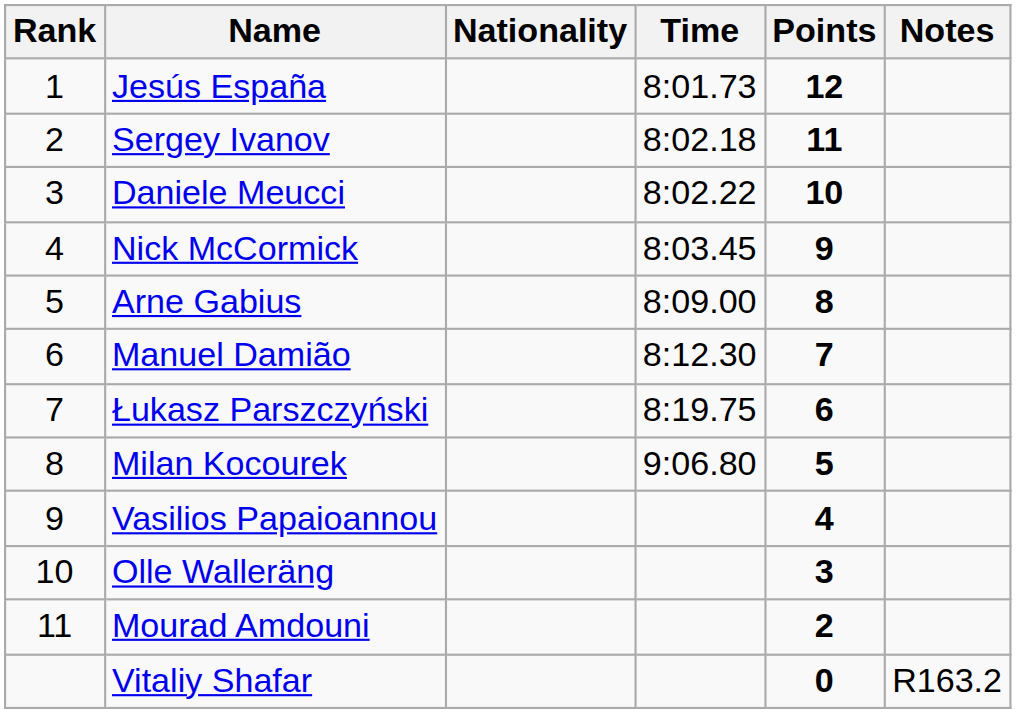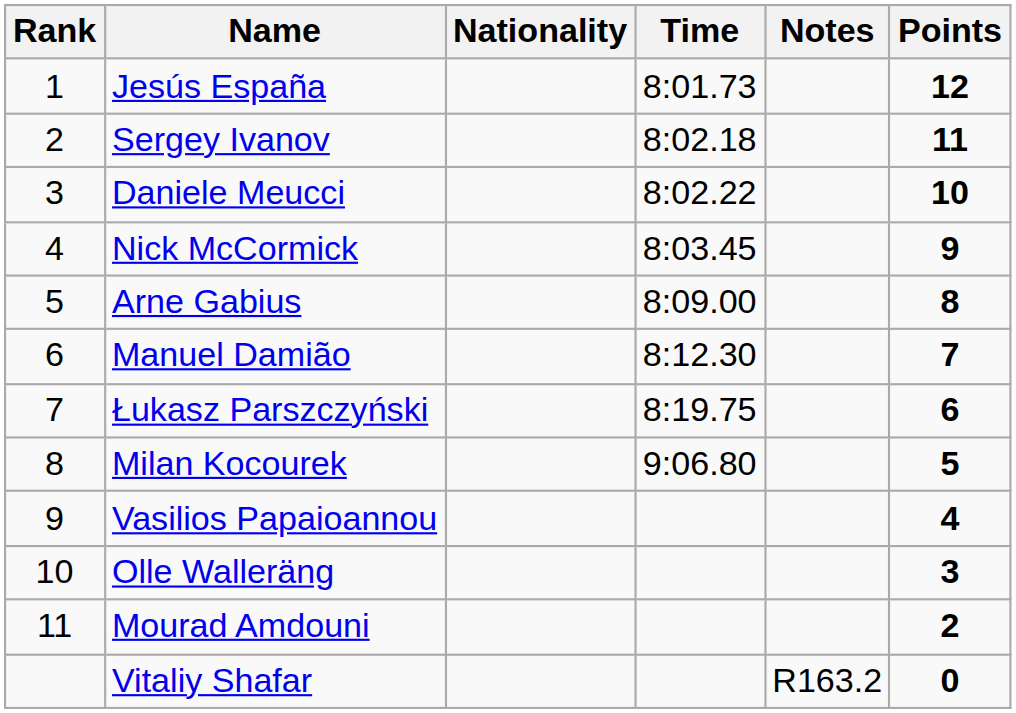 <table class="wikitable sortable" style="text-align:center">
 <tr>
 <th>Rank</th>
 <th>Name</th>
 <th>Nationality</th>
 <th>Time</th>
+<th>Notes</th>
 <th>Points</th>
-<th>Notes</th>
 </tr>
 <tr>
 <td>1</td>
 <td align=left><a href='#'>Jesús España</a></td>
 <td align=left></td>
 <td>8:01.73</td>
+<td></td>
 <td><strong>12</strong></td>
-<td></td>
 </tr>
 <tr>
 <td>2</td>
 <td align=left><a href='#'>Sergey Ivanov</a></td>
 <td align=left></td>
 <td>8:02.18</td>
+<td></td>
 <td><strong>11</strong></td>
-<td></td>
 </tr>
 <tr>
 <td>3</td>
 <td align=left><a href='#'>Daniele Meucci</a></td>
 <td align=left></td>
 <td>8:02.22</td>
+<td></td>
 <td><strong>10</strong></td>
-<td></td>
 </tr>
 <tr>
 <td>4</td>
 <td align=left><a href='#'>Nick McCormick</a></td>
 <td align=left></td>
 <td>8:03.45</td>
+<td></td>
 <td><strong>9</strong></td>
-<td></td>
 </tr>
 <tr>
 <td>5</td>
 <td align=left><a href='#'>Arne Gabius</a></td>
 <td align=left></td>
 <td>8:09.00</td>
+<td></td>
 <td><strong>8</strong></td>
-<td></td>
 </tr>
 <tr>
 <td>6</td>
 <td align=left><a href='#'>Manuel Damião</a></td>
 <td align=left></td>
 <td>8:12.30</td>
+<td></td>
 <td><strong>7</strong></td>
-<td></td>
 </tr>
 <tr>
 <td>7</td>
 <td align=left><a href='#'>Łukasz Parszczyński</a></td>
 <td align=left></td>
 <td>8:19.75</td>
+<td></td>
 <td><strong>6</strong></td>
-<td></td>
 </tr>
 <tr>
 <td>8</td>
 <td align=left><a href='#'>Milan Kocourek</a></td>
 <td align=left></td>
 <td>9:06.80</td>
+<td></td>
 <td><strong>5</strong></td>
-<td></td>
 </tr>
 <tr>
 <td>9</td>
 <td align=left><a href='#'>Vasilios Papaioannou</a></td>
 <td align=left></td>
 <td></td>
+<td></td>
 <td><strong>4</strong></td>
-<td></td>
 </tr>
 <tr>
 <td>10</td>
 <td align=left><a href='#'>Olle Walleräng</a></td>
 <td align=left></td>
 <td></td>
+<td></td>
 <td><strong>3</strong></td>
-<td></td>
 </tr>
 <tr>
 <td>11</td>
 <td align=left><a href='#'>Mourad Amdouni</a></td>
 <td align=left></td>
 <td></td>
+<td></td>
 <td><strong>2</strong></td>
-<td></td>
 </tr>
 <tr>
 <td></td>
 <td align=left><a href='#'>Vitaliy Shafar</a></td>
 <td align=left></td>
 <td></td>
+<td>R163.2</td>
 <td><strong>0</strong></td>
-<td>R163.2</td>
 </tr>
 </table>
